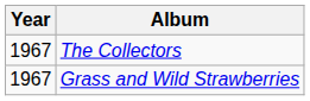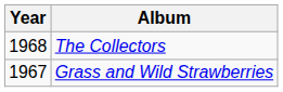 <table class="wikitable">
 <tr>
 <th>Year</th>
 <th>Album</th>
 </tr>
 <tr>
-<td>1967</td>
+<td>1968</td>
 <td><em><a href='#'>The Collectors</a></em></td>
 </tr>
 <tr>
 <td>1967</td>
 <td><em><a href='#'>Grass and Wild Strawberries</a></em></td>
 </tr>
 </table>
